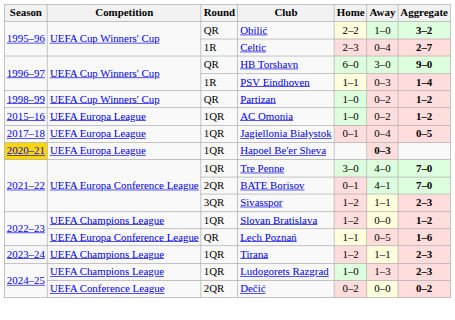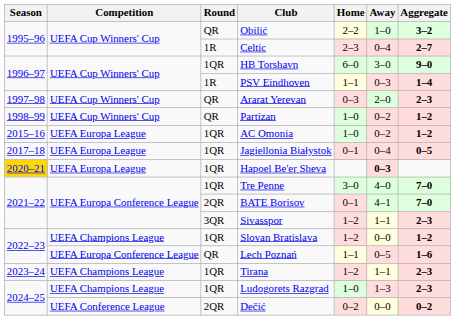 <table class="wikitable">
 <tr>
 <th>Season</th>
 <th>Competition</th>
 <th>Round</th>
 <th>Club</th>
 <th>Home</th>
 <th>Away</th>
 <th>Aggregate</th>
 </tr>
 <tr>
 <td rowspan="2"><a href='#'>1995–96</a></td>
 <td rowspan="2"><a href='#'>UEFA Cup Winners' Cup</a></td>
 <td>QR</td>
 <td> <a href='#'>Obilić</a></td>
 <td bgcolor="#ffffdd" style="text-align:center;">2–2</td>
 <td bgcolor="#ddffdd" style="text-align:center;">1–0</td>
 <td bgcolor="#ddffdd" style="text-align:center;"><strong>3–2</strong></td>
 </tr>
 <tr>
 <td>1R</td>
 <td> <a href='#'>Celtic</a></td>
 <td bgcolor="#ffdddd" style="text-align:center;">2–3</td>
 <td bgcolor="#ffdddd" style="text-align:center;">0–4</td>
 <td bgcolor="#ffdddd" style="text-align:center;"><strong>2–7</strong></td>
 </tr>
 <tr>
 <td rowspan="2"><a href='#'>1996–97</a></td>
 <td rowspan="2"><a href='#'>UEFA Cup Winners' Cup</a></td>
-<td>QR</td>
+<td>1QR</td>
 <td> <a href='#'>HB Torshavn</a></td>
 <td bgcolor="#ddffdd" style="text-align:center;">6–0</td>
 <td bgcolor="#ddffdd" style="text-align:center;">3–0</td>
 <td bgcolor="#ddffdd" style="text-align:center;"><strong>9–0</strong></td>
 </tr>
 <tr>
 <td>1R</td>
 <td> <a href='#'>PSV Eindhoven</a></td>
 <td bgcolor="#ffffdd" style="text-align:center;">1–1</td>
 <td bgcolor="#ffdddd" style="text-align:center;">0–3</td>
 <td bgcolor="#ffdddd" style="text-align:center;"><strong>1–4</strong></td>
+</tr>
+<tr>
+<td><a href='#'>1997–98</a></td>
+<td><a href='#'>UEFA Cup Winners' Cup</a></td>
+<td>QR</td>
+<td> <a href='#'>Ararat Yerevan</a></td>
+<td bgcolor="#ffdddd" style="text-align:center;">0–3</td>
+<td bgcolor="#ddffdd" style="text-align:center;">2–0</td>
+<td bgcolor="#ffdddd" style="text-align:center;"><strong>2–3</strong></td>
 </tr>
 <tr>
 <td><a href='#'>1998–99</a></td>
 <td><a href='#'>UEFA Cup Winners' Cup</a></td>
 <td>QR</td>
 <td> <a href='#'>Partizan</a></td>
 <td bgcolor="#ddffdd" style="text-align:center;">1–0</td>
 <td bgcolor="#ffdddd" style="text-align:center;">0–2</td>
 <td bgcolor="#ffdddd" style="text-align:center;"><strong>1–2</strong></td>
 </tr>
 <tr>
 <td><a href='#'>2015–16</a></td>
 <td><a href='#'>UEFA Europa League</a></td>
 <td>1QR</td>
 <td> <a href='#'>AC Omonia</a></td>
 <td bgcolor="#ddffdd" style="text-align:center;">1–0</td>
 <td bgcolor="#ffdddd" style="text-align:center;">0–2</td>
 <td bgcolor="#ffdddd" style="text-align:center;"><strong>1–2</strong></td>
 </tr>
 <tr>
 <td><a href='#'>2017–18</a></td>
 <td><a href='#'>UEFA Europa League</a></td>
 <td>1QR</td>
 <td> <a href='#'>Jagiellonia Białystok</a></td>
 <td bgcolor="#ffdddd" style="text-align:center;">0–1</td>
 <td bgcolor="#ffdddd" style="text-align:center;">0–4</td>
 <td bgcolor="#ffdddd" style="text-align:center;"><strong>0–5</strong></td>
 </tr>
 <tr>
 <td style="background: gold;"><a href='#'>2020–21</a></td>
 <td><a href='#'>UEFA Europa League</a></td>
 <td>1QR</td>
 <td> <a href='#'>Hapoel Be'er Sheva</a></td>
 <td></td>
 <td bgcolor="#ffdddd" style="text-align:center;"><strong>0–3</strong></td>
 <td></td>
 </tr>
 <tr>
 <td rowspan="3"><a href='#'>2021–22</a></td>
 <td rowspan="3"><a href='#'>UEFA Europa Conference League</a></td>
 <td>1QR</td>
 <td> <a href='#'>Tre Penne</a></td>
 <td bgcolor="#ddffdd" style="text-align:center;">3–0</td>
 <td bgcolor="#ddffdd" style="text-align:center;">4–0</td>
 <td bgcolor="#ddffdd" style="text-align:center;"><strong>7–0</strong></td>
 </tr>
 <tr>
 <td>2QR</td>
 <td> <a href='#'>BATE Borisov</a></td>
 <td bgcolor="#ffdddd" style="text-align:center;">0–1</td>
 <td bgcolor="#ddffdd" style="text-align:center;">4–1</td>
 <td bgcolor="#ddffdd" style="text-align:center;"><strong>7–0</strong></td>
 </tr>
 <tr>
 <td>3QR</td>
 <td> <a href='#'>Sivasspor</a></td>
 <td bgcolor="#ffdddd" style="text-align:center;">1–2</td>
 <td bgcolor="#ffffdd" style="text-align:center;">1–1 </td>
 <td bgcolor="#ffdddd" style="text-align:center;"><strong>2–3</strong></td>
 </tr>
 <tr>
 <td rowspan="2"><a href='#'>2022–23</a></td>
 <td><a href='#'>UEFA Champions League</a></td>
 <td>1QR</td>
 <td> <a href='#'>Slovan Bratislava</a></td>
 <td bgcolor="#ffdddd" style="text-align:center;">1–2 </td>
 <td bgcolor="#ffffdd" style="text-align:center;">0–0</td>
 <td bgcolor="#ffdddd" style="text-align:center;"><strong>1–2</strong></td>
 </tr>
 <tr>
 <td><a href='#'>UEFA Europa Conference League</a></td>
 <td>QR</td>
 <td> <a href='#'>Lech Poznań</a></td>
 <td bgcolor="#ffffdd" style="text-align:center;">1–1</td>
 <td bgcolor="#ffdddd" style="text-align:center;">0–5</td>
 <td bgcolor="#ffdddd" style="text-align:center;"><strong>1–6</strong></td>
 </tr>
 <tr>
 <td><a href='#'>2023–24</a></td>
 <td><a href='#'>UEFA Champions League</a></td>
 <td>1QR</td>
 <td> <a href='#'>Tirana</a></td>
 <td bgcolor="#ffdddd" style="text-align:center;">1–2</td>
 <td bgcolor="#ffffdd" style="text-align:center;">1–1</td>
 <td bgcolor="#ffdddd" style="text-align:center;"><strong>2–3</strong></td>
 </tr>
 <tr>
 <td rowspan="2"><a href='#'>2024–25</a></td>
 <td><a href='#'>UEFA Champions League</a></td>
 <td>1QR</td>
 <td> <a href='#'>Ludogorets Razgrad</a></td>
 <td bgcolor="#ddffdd" style="text-align:center;">1–0</td>
 <td bgcolor="#ffdddd" style="text-align:center;">1–3</td>
 <td bgcolor="#ffdddd" style="text-align:center;"><strong>2–3</strong></td>
 </tr>
 <tr>
 <td><a href='#'>UEFA Conference League</a></td>
 <td>2QR</td>
 <td> <a href='#'>Dečić</a></td>
 <td bgcolor="#ffdddd" style="text-align:center;">0–2</td>
 <td bgcolor="#ffffdd" style="text-align:center;">0–0</td>
 <td bgcolor="#ffdddd" style="text-align:center;"><strong>0–2</strong></td>
 </tr>
 </table>
